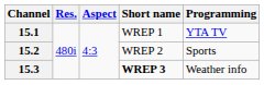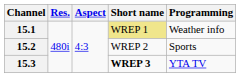 <table class="wikitable">
 <tr>
 <th scope = "col">Channel</th>
 <th scope = "col"><a href='#'>Res.</a></th>
 <th scope = "col"><a href='#'>Aspect</a></th>
 <th scope = "col">Short name</th>
 <th scope = "col">Programming</th>
 </tr>
 <tr>
 <th scope = "row">15.1</th>
 <td rowspan=3><a href='#'>480i</a></td>
 <td rowspan=3><a href='#'>4:3</a></td>
-<td>WREP 1</td>
-<td><a href='#'>YTA TV</a></td>
+<td style="background: khaki;">WREP 1</td>
+<td>Weather info</td>
 </tr>
 <tr>
 <th scope = "row">15.2</th>
 <td>WREP 2</td>
 <td>Sports</td>
 </tr>
 <tr>
 <th scope = "row">15.3</th>
 <td><strong>WREP 3</strong></td>
-<td>Weather info</td>
+<td><a href='#'>YTA TV</a></td>
 </tr>
 </table>
